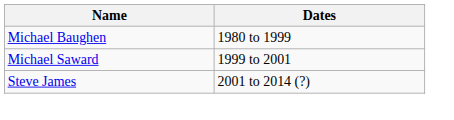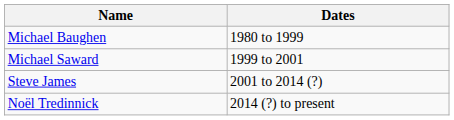 <table class=wikitable>
 <tr>
 <th width="25%">Name</th>
 <th width="25%">Dates</th>
 </tr>
 <tr valign="top">
 <td><a href='#'>Michael Baughen</a></td>
 <td>1980 to 1999</td>
 </tr>
 <tr>
 <td><a href='#'>Michael Saward</a></td>
 <td>1999 to 2001</td>
 </tr>
 <tr>
 <td><a href='#'>Steve James</a></td>
 <td>2001 to 2014 (?)</td>
 </tr>
+<tr>
+<td><a href='#'>Noël Tredinnick</a></td>
+<td>2014 (?) to present</td>
+</tr>
 </table>
